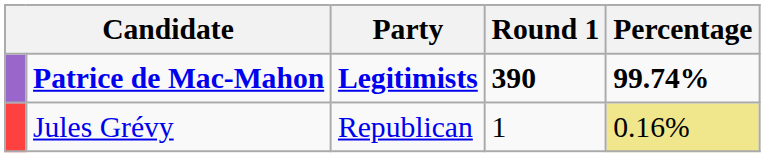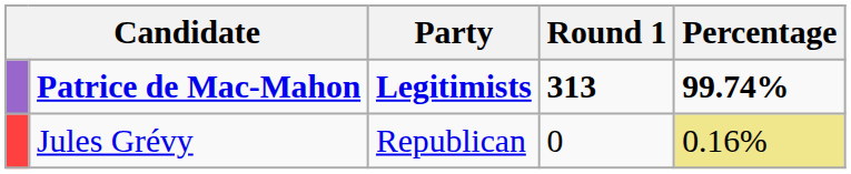 <table class="wikitable" style="font-size: 95%">
 <tr>
 <th colspan=2>Candidate</th>
 <th>Party</th>
 <th>Round 1</th>
 <th>Percentage</th>
 </tr>
 <tr>
 <td bgcolor="#9966CC"> </td>
 <td><strong><a href='#'>Patrice de Mac-Mahon</a></strong></td>
 <td><strong><a href='#'>Legitimists</a></strong></td>
-<td><strong>390</strong></td>
+<td><strong>313</strong></td>
 <td><strong>99.74%</strong></td>
 </tr>
 <tr>
 <td bgcolor="#FF4040"> </td>
 <td><a href='#'>Jules Grévy</a></td>
 <td><a href='#'>Republican</a></td>
-<td>1</td>
+<td>0</td>
 <td style="background: khaki;">0.16%</td>
 </tr>
 </table>
